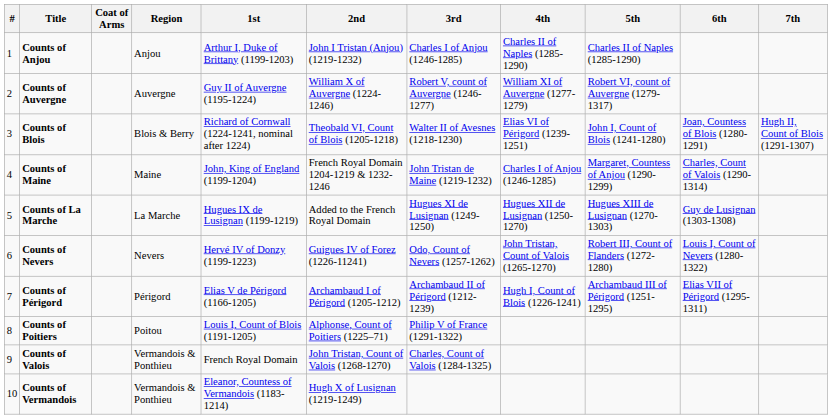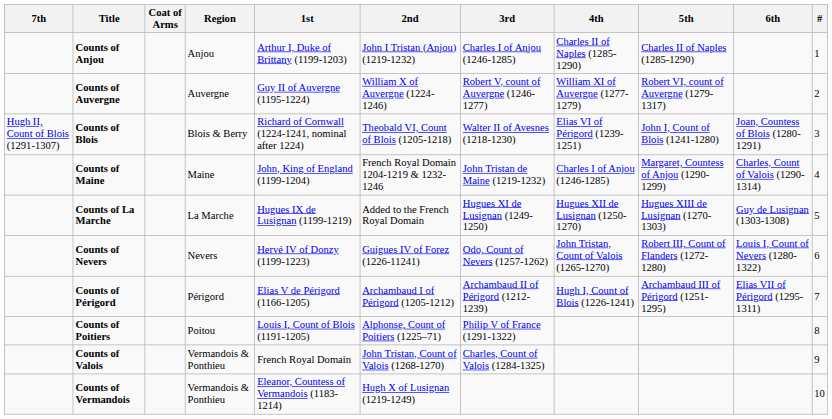 <table class="wikitable">
 <tr>
-<th>#</th>
+<th>7th</th>
 <th>Title</th>
 <th>Coat of Arms</th>
 <th>Region</th>
 <th>1st</th>
 <th>2nd</th>
 <th>3rd</th>
 <th>4th</th>
 <th>5th</th>
 <th>6th</th>
-<th>7th</th>
+<th>#</th>
 </tr>
 <tr>
-<td>1</td>
+<td></td>
 <td><strong>Counts of Anjou</strong></td>
 <td></td>
 <td>Anjou</td>
 <td><a href='#'>Arthur I, Duke of Brittany</a> (1199-1203)</td>
 <td><a href='#'>John I Tristan (Anjou)</a> (1219-1232)</td>
 <td><a href='#'>Charles I of Anjou</a> (1246-1285)</td>
 <td><a href='#'>Charles II of Naples</a> (1285-1290)</td>
 <td><a href='#'>Charles II of Naples</a> (1285-1290)</td>
 <td></td>
-<td></td>
+<td>1</td>
 </tr>
 <tr>
-<td>2</td>
+<td></td>
 <td><strong>Counts of Auvergne</strong></td>
 <td></td>
 <td>Auvergne</td>
 <td><a href='#'>Guy II of Auvergne</a> (1195-1224)</td>
 <td><a href='#'>William X of Auvergne</a> (1224-1246)</td>
 <td><a href='#'>Robert V, count of Auvergne</a> (1246-1277)</td>
 <td><a href='#'>William XI of Auvergne</a> (1277-1279)</td>
 <td><a href='#'>Robert VI, count of Auvergne</a> (1279-1317)</td>
 <td></td>
-<td></td>
+<td>2</td>
 </tr>
 <tr>
-<td>3</td>
+<td><a href='#'>Hugh II, Count of Blois</a> (1291-1307)</td>
 <td><strong>Counts of Blois</strong></td>
 <td></td>
 <td>Blois & Berry</td>
 <td><a href='#'>Richard of Cornwall</a> (1224-1241, nominal after 1224)</td>
 <td><a href='#'>Theobald VI, Count of Blois</a> (1205-1218)</td>
 <td><a href='#'>Walter II of Avesnes</a> (1218-1230)</td>
 <td><a href='#'>Elias VI of Périgord</a> (1239-1251)</td>
 <td><a href='#'>John I, Count of Blois</a> (1241-1280)</td>
 <td><a href='#'>Joan, Countess of Blois</a> (1280-1291)</td>
-<td><a href='#'>Hugh II, Count of Blois</a> (1291-1307)</td>
+<td>3</td>
 </tr>
 <tr>
-<td>4</td>
+<td></td>
 <td><strong>Counts of Maine</strong></td>
 <td></td>
 <td>Maine</td>
 <td><a href='#'>John, King of England</a> (1199-1204)</td>
 <td>French Royal Domain 1204-1219 & 1232-1246</td>
 <td><a href='#'>John Tristan de Maine</a> (1219-1232)</td>
 <td><a href='#'>Charles I of Anjou</a> (1246-1285)</td>
 <td><a href='#'>Margaret, Countess of Anjou</a> (1290-1299)</td>
 <td><a href='#'>Charles, Count of Valois</a> (1290-1314)</td>
-<td></td>
+<td>4</td>
 </tr>
 <tr>
-<td>5</td>
+<td></td>
 <td><strong>Counts of La Marche</strong></td>
 <td></td>
 <td>La Marche</td>
 <td><a href='#'>Hugues IX de Lusignan</a> (1199-1219)</td>
 <td>Added to the French Royal Domain</td>
 <td><a href='#'>Hugues XI de Lusignan</a> (1249-1250)</td>
 <td><a href='#'>Hugues XII de Lusignan</a> (1250-1270)</td>
 <td><a href='#'>Hugues XIII de Lusignan</a> (1270-1303)</td>
 <td><a href='#'>Guy de Lusignan</a> (1303-1308)</td>
-<td></td>
+<td>5</td>
 </tr>
 <tr>
-<td>6</td>
+<td></td>
 <td><strong>Counts of Nevers</strong></td>
 <td></td>
 <td>Nevers</td>
 <td><a href='#'>Hervé IV of Donzy</a> (1199-1223)</td>
 <td><a href='#'>Guigues IV of Forez</a> (1226-11241)</td>
 <td><a href='#'>Odo, Count of Nevers</a> (1257-1262)</td>
 <td><a href='#'>John Tristan, Count of Valois</a> (1265-1270)</td>
 <td><a href='#'>Robert III, Count of Flanders</a> (1272-1280)</td>
 <td><a href='#'>Louis I, Count of Nevers</a> (1280-1322)</td>
-<td></td>
+<td>6</td>
 </tr>
 <tr>
-<td>7</td>
+<td></td>
 <td><strong>Counts of Périgord</strong></td>
 <td></td>
 <td>Périgord</td>
 <td><a href='#'>Elias V de Périgord</a> (1166-1205)</td>
 <td><a href='#'>Archambaud I of Périgord</a> (1205-1212)</td>
 <td><a href='#'>Archambaud II of Périgord</a> (1212-1239)</td>
 <td><a href='#'>Hugh I, Count of Blois</a> (1226-1241)</td>
 <td><a href='#'>Archambaud III of Périgord</a> (1251-1295)</td>
 <td><a href='#'>Elias VII of Périgord</a> (1295-1311)</td>
-<td></td>
+<td>7</td>
 </tr>
 <tr>
-<td>8</td>
+<td></td>
 <td><strong>Counts of Poitiers</strong></td>
 <td></td>
 <td>Poitou</td>
 <td><a href='#'>Louis I, Count of Blois</a> (1191-1205)</td>
 <td><a href='#'>Alphonse, Count of Poitiers</a> (1225–71)</td>
 <td><a href='#'>Philip V of France</a> (1291-1322)</td>
 <td></td>
 <td></td>
 <td></td>
-<td></td>
+<td>8</td>
 </tr>
 <tr>
-<td>9</td>
+<td></td>
 <td><strong>Counts of Valois</strong></td>
 <td></td>
 <td>Vermandois & Ponthieu</td>
 <td>French Royal Domain</td>
 <td><a href='#'>John Tristan, Count of Valois</a> (1268-1270)</td>
 <td><a href='#'>Charles, Count of Valois</a> (1284-1325)</td>
 <td></td>
 <td></td>
 <td></td>
-<td></td>
+<td>9</td>
 </tr>
 <tr>
-<td>10</td>
+<td></td>
 <td><strong>Counts of Vermandois</strong></td>
 <td></td>
 <td>Vermandois & Ponthieu</td>
 <td><a href='#'>Eleanor, Countess of Vermandois</a> (1183-1214)</td>
 <td><a href='#'>Hugh X of Lusignan</a> (1219-1249)</td>
 <td></td>
 <td></td>
 <td></td>
 <td></td>
-<td></td>
+<td>10</td>
 </tr>
 </table>
